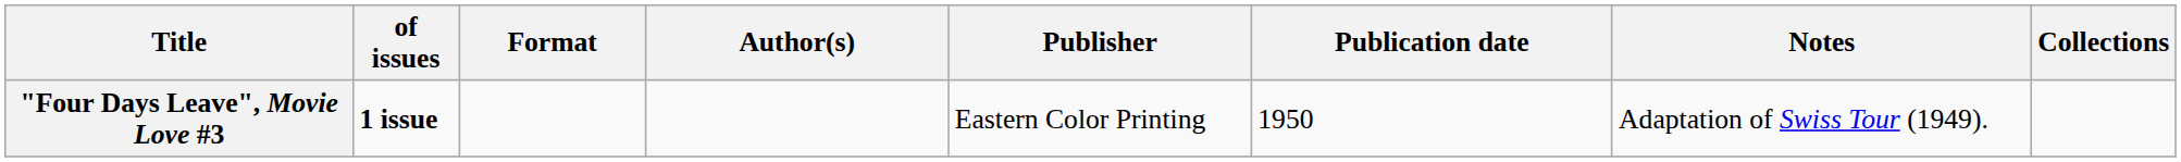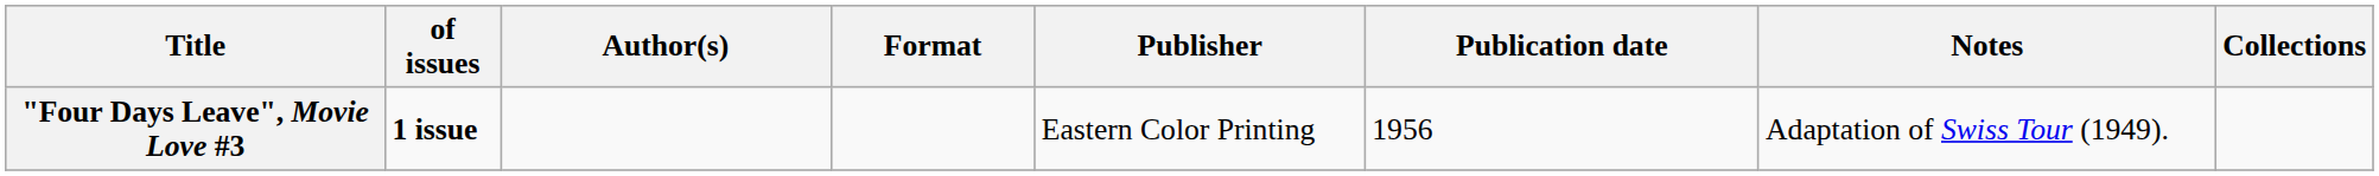 <table class="wikitable">
 <tr>
 <th>Title</th>
 <th style="width:40pt"> of issues</th>
+<th style="width:125pt">Author(s)</th>
 <th style="width:75pt">Format</th>
-<th style="width:125pt">Author(s)</th>
 <th style="width:125pt">Publisher</th>
 <th style="width:150pt">Publication date</th>
 <th style="width:175pt">Notes</th>
 <th>Collections</th>
 </tr>
 <tr>
 <th>"Four Days Leave", <em>Movie Love</em> #3</th>
 <td><strong>1 issue</strong></td>
 <td></td>
 <td></td>
 <td>Eastern Color Printing</td>
-<td>1950</td>
+<td>1956</td>
 <td>Adaptation of <em><a href='#'>Swiss Tour</a></em> (1949).</td>
 <td></td>
 </tr>
 </table>
